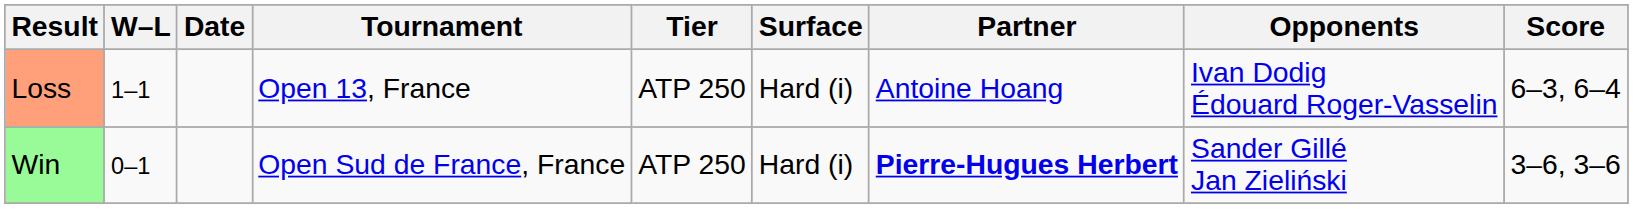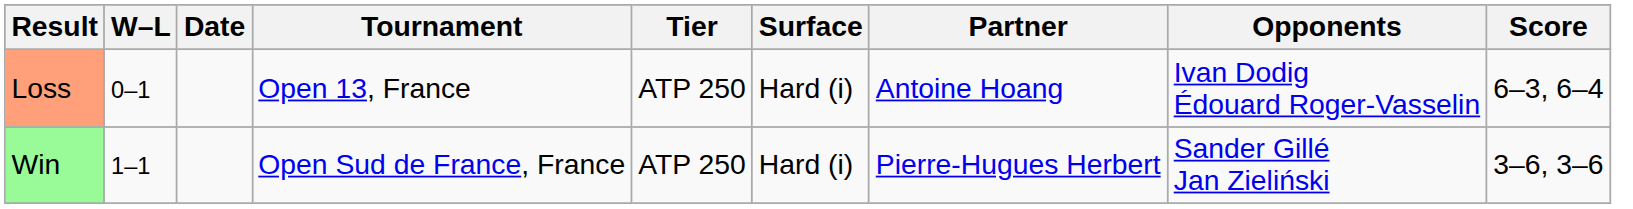 <table class="sortable wikitable">
 <tr>
 <th>Result</th>
 <th class="unsortable">W–L</th>
 <th>Date</th>
 <th>Tournament</th>
 <th>Tier</th>
 <th>Surface</th>
 <th>Partner</th>
 <th>Opponents</th>
 <th class="unsortable">Score</th>
 </tr>
 <tr>
 <td bgcolor=ffa07a>Loss</td>
-<td><small>1–1</small></td>
+<td><small>0–1</small></td>
 <td><a href='#'></a></td>
 <td><a href='#'>Open 13</a>, France</td>
 <td>ATP 250</td>
 <td>Hard (i)</td>
 <td> <a href='#'>Antoine Hoang</a></td>
 <td> <a href='#'>Ivan Dodig</a><br> <a href='#'>Édouard Roger-Vasselin</a></td>
 <td>6–3, 6–4</td>
 </tr>
 <tr>
 <td bgcolor=98fb98>Win</td>
-<td><small>0–1</small></td>
+<td><small>1–1</small></td>
 <td><a href='#'></a></td>
 <td><a href='#'>Open Sud de France</a>, France</td>
 <td>ATP 250</td>
 <td>Hard (i)</td>
-<td><strong> <a href='#'>Pierre-Hugues Herbert</a></strong></td>
+<td> <a href='#'>Pierre-Hugues Herbert</a></td>
 <td> <a href='#'>Sander Gillé</a><br> <a href='#'>Jan Zieliński</a></td>
 <td>3–6, 3–6</td>
 </tr>
 </table>
